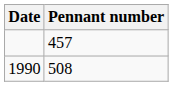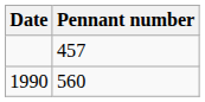 <table class="wikitable">
 <tr>
 <th>Date</th>
 <th>Pennant number</th>
 </tr>
 <tr>
 <td></td>
 <td>457</td>
 </tr>
 <tr>
 <td>1990</td>
-<td>508</td>
+<td>560</td>
 </tr>
 </table>
